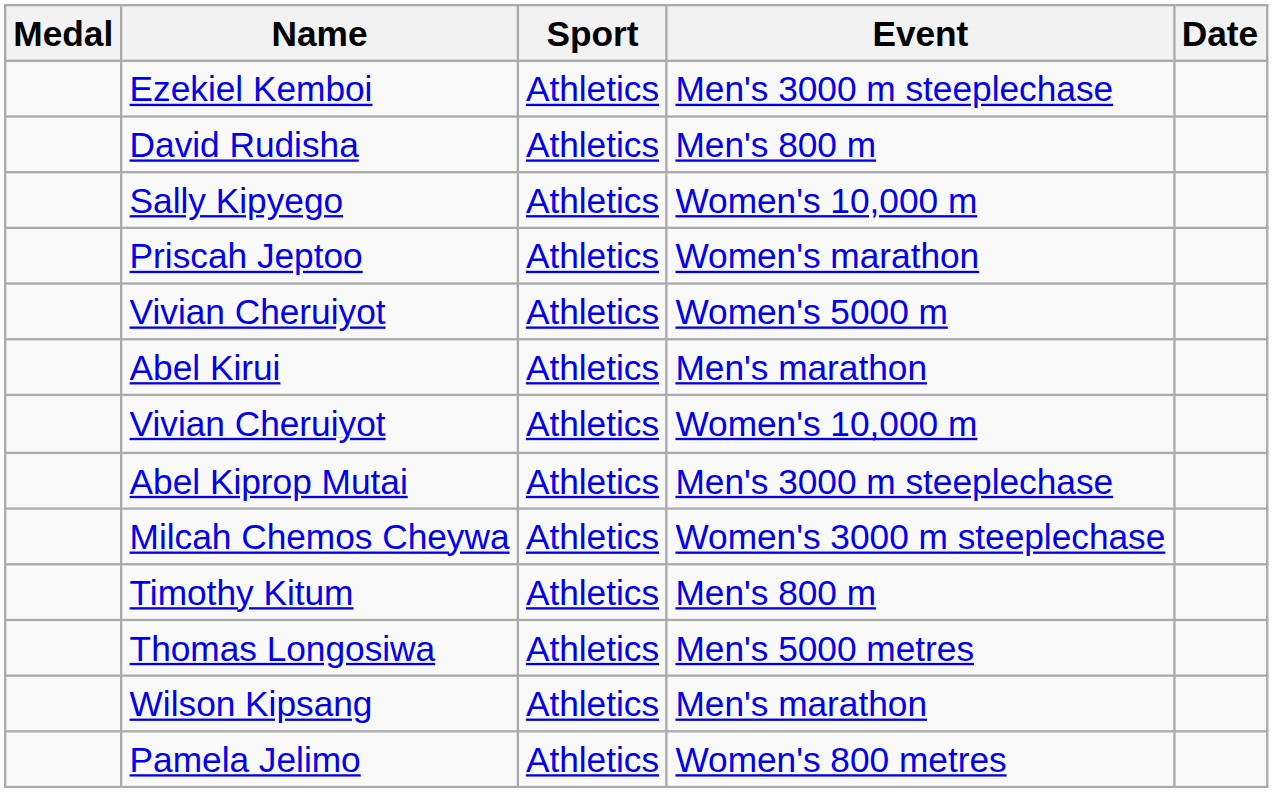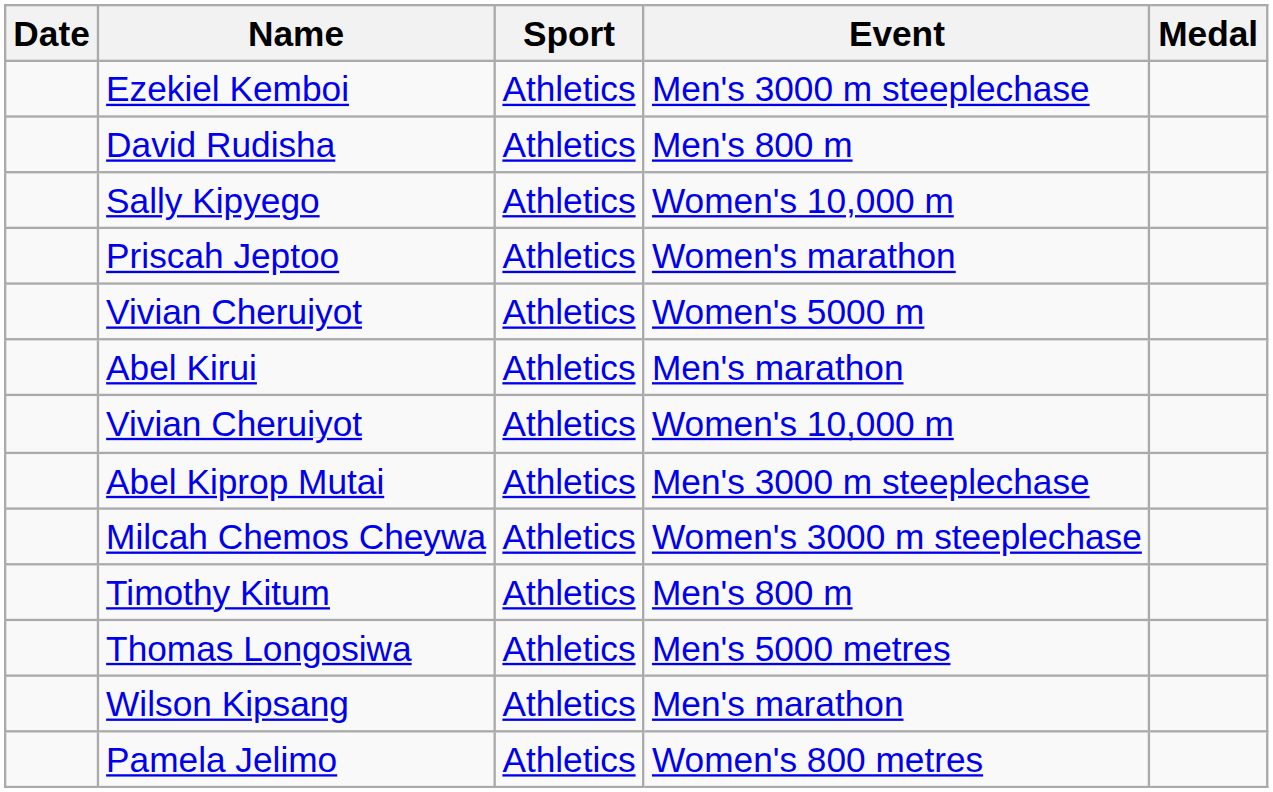 <table class="wikitable sortable" style="font-size: 95%;">
 <tr>
-<th>Medal</th>
+<th>Date</th>
 <th>Name</th>
 <th>Sport</th>
 <th>Event</th>
-<th>Date</th>
+<th>Medal</th>
 </tr>
 <tr>
 <td></td>
 <td><a href='#'>Ezekiel Kemboi</a></td>
 <td><a href='#'>Athletics</a></td>
 <td><a href='#'>Men's 3000 m steeplechase</a></td>
 <td></td>
 </tr>
 <tr>
 <td></td>
 <td><a href='#'>David Rudisha</a></td>
 <td><a href='#'>Athletics</a></td>
 <td><a href='#'>Men's 800 m</a></td>
 <td></td>
 </tr>
 <tr>
 <td></td>
 <td><a href='#'>Sally Kipyego</a></td>
 <td><a href='#'>Athletics</a></td>
 <td><a href='#'>Women's 10,000 m</a></td>
 <td></td>
 </tr>
 <tr>
 <td></td>
 <td><a href='#'>Priscah Jeptoo</a></td>
 <td><a href='#'>Athletics</a></td>
 <td><a href='#'>Women's marathon</a></td>
 <td></td>
 </tr>
 <tr>
 <td></td>
 <td><a href='#'>Vivian Cheruiyot</a></td>
 <td><a href='#'>Athletics</a></td>
 <td><a href='#'>Women's 5000 m</a></td>
 <td></td>
 </tr>
 <tr>
 <td></td>
 <td><a href='#'>Abel Kirui</a></td>
 <td><a href='#'>Athletics</a></td>
 <td><a href='#'>Men's marathon</a></td>
 <td></td>
 </tr>
 <tr>
 <td></td>
 <td><a href='#'>Vivian Cheruiyot</a></td>
 <td><a href='#'>Athletics</a></td>
 <td><a href='#'>Women's 10,000 m</a></td>
 <td></td>
 </tr>
 <tr>
 <td></td>
 <td><a href='#'>Abel Kiprop Mutai</a></td>
 <td><a href='#'>Athletics</a></td>
 <td><a href='#'>Men's 3000 m steeplechase</a></td>
 <td></td>
 </tr>
 <tr>
 <td></td>
 <td><a href='#'>Milcah Chemos Cheywa</a></td>
 <td><a href='#'>Athletics</a></td>
 <td><a href='#'>Women's 3000 m steeplechase</a></td>
 <td></td>
 </tr>
 <tr>
 <td></td>
 <td><a href='#'>Timothy Kitum</a></td>
 <td><a href='#'>Athletics</a></td>
 <td><a href='#'>Men's 800 m</a></td>
 <td></td>
 </tr>
 <tr>
 <td></td>
 <td><a href='#'>Thomas Longosiwa</a></td>
 <td><a href='#'>Athletics</a></td>
 <td><a href='#'>Men's 5000 metres</a></td>
 <td></td>
 </tr>
 <tr>
 <td></td>
 <td><a href='#'>Wilson Kipsang</a></td>
 <td><a href='#'>Athletics</a></td>
 <td><a href='#'>Men's marathon</a></td>
 <td></td>
 </tr>
 <tr>
 <td></td>
 <td><a href='#'>Pamela Jelimo</a></td>
 <td><a href='#'>Athletics</a></td>
 <td><a href='#'>Women's 800 metres</a></td>
 <td></td>
 </tr>
 </table>
